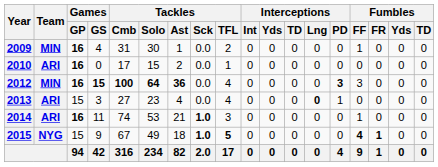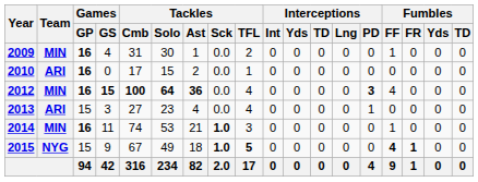 <table class="wikitable" style="text-align:center">
 <tr>
 <th rowspan="2">Year</th>
 <th rowspan="2">Team</th>
 <th colspan="2">Games</th>
 <th colspan="5">Tackles</th>
 <th colspan="5">Interceptions</th>
 <th colspan="4">Fumbles</th>
 </tr>
 <tr>
 <th>GP</th>
 <th>GS</th>
 <th>Cmb</th>
 <th>Solo</th>
 <th>Ast</th>
 <th>Sck</th>
 <th>TFL</th>
 <th>Int</th>
 <th>Yds</th>
 <th>TD</th>
 <th>Lng</th>
 <th>PD</th>
 <th>FF</th>
 <th>FR</th>
 <th>Yds</th>
 <th>TD</th>
 </tr>
 <tr>
 <th><a href='#'>2009</a></th>
 <th><a href='#'>MIN</a></th>
 <td><strong>16</strong></td>
 <td>4</td>
 <td>31</td>
 <td>30</td>
 <td>1</td>
 <td>0.0</td>
 <td>2</td>
 <td>0</td>
 <td>0</td>
 <td>0</td>
 <td>0</td>
 <td>0</td>
 <td>1</td>
 <td>0</td>
 <td>0</td>
 <td>0</td>
 </tr>
 <tr>
 <th><a href='#'>2010</a></th>
 <th><a href='#'>ARI</a></th>
 <td><strong>16</strong></td>
 <td>0</td>
 <td>17</td>
 <td>15</td>
 <td>2</td>
 <td>0.0</td>
 <td>1</td>
 <td>0</td>
 <td>0</td>
 <td>0</td>
 <td>0</td>
 <td>0</td>
 <td>0</td>
 <td>0</td>
 <td>0</td>
 <td>0</td>
 </tr>
 <tr>
 <th><a href='#'>2012</a></th>
 <th><a href='#'>MIN</a></th>
 <td><strong>16</strong></td>
 <td><strong>15</strong></td>
 <td><strong>100</strong></td>
 <td><strong>64</strong></td>
 <td><strong>36</strong></td>
 <td>0.0</td>
 <td>4</td>
 <td>0</td>
 <td>0</td>
 <td>0</td>
 <td>0</td>
 <td><strong>3</strong></td>
-<td>3</td>
+<td>4</td>
 <td>0</td>
 <td>0</td>
 <td>0</td>
 </tr>
 <tr>
 <th><a href='#'>2013</a></th>
 <th><a href='#'>ARI</a></th>
 <td>15</td>
 <td>3</td>
 <td>27</td>
 <td>23</td>
 <td>4</td>
 <td>0.0</td>
 <td>4</td>
 <td>0</td>
 <td>0</td>
 <td>0</td>
-<td><strong>0</strong></td>
+<td>0</td>
 <td>1</td>
 <td>0</td>
 <td>0</td>
 <td>0</td>
 <td>0</td>
 </tr>
 <tr>
 <th><a href='#'>2014</a></th>
-<th><a href='#'>ARI</a></th>
+<th><a href='#'>MIN</a></th>
 <td><strong>16</strong></td>
 <td>11</td>
 <td>74</td>
 <td>53</td>
 <td>21</td>
 <td><strong>1.0</strong></td>
 <td>3</td>
 <td>0</td>
 <td>0</td>
 <td>0</td>
 <td>0</td>
 <td>0</td>
 <td>1</td>
 <td>0</td>
 <td>0</td>
 <td>0</td>
 </tr>
 <tr>
 <th><a href='#'>2015</a></th>
 <th><a href='#'>NYG</a></th>
 <td>15</td>
 <td>9</td>
 <td>67</td>
 <td>49</td>
 <td>18</td>
 <td><strong>1.0</strong></td>
 <td><strong>5</strong></td>
 <td>0</td>
 <td>0</td>
 <td>0</td>
 <td>0</td>
 <td>0</td>
 <td><strong>4</strong></td>
 <td><strong>1</strong></td>
 <td>0</td>
 <td>0</td>
 </tr>
 <tr>
 <th colspan="2"></th>
 <th>94</th>
 <th>42</th>
 <th>316</th>
 <th>234</th>
 <th>82</th>
 <th>2.0</th>
 <th>17</th>
 <th>0</th>
 <th>0</th>
 <th>0</th>
 <th>0</th>
 <th>4</th>
 <th>9</th>
 <th>1</th>
 <th>0</th>
 <th>0</th>
 </tr>
 </table>
